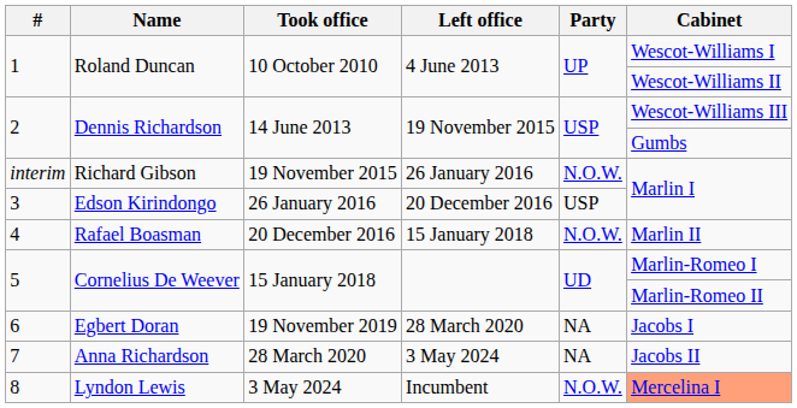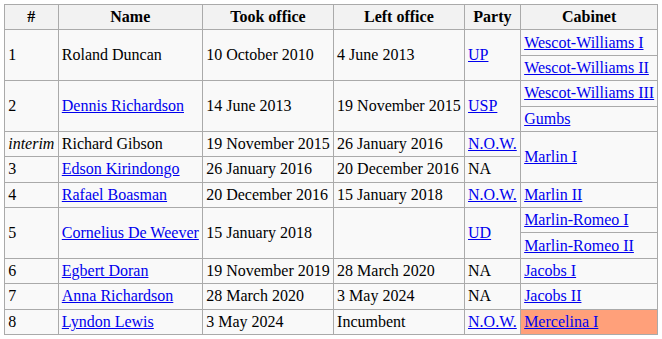 <table class="wikitable sortable">
 <tr>
 <th>#</th>
 <th>Name</th>
 <th>Took office</th>
 <th>Left office</th>
 <th>Party</th>
 <th>Cabinet</th>
 </tr>
 <tr>
 <td rowspan="2">1</td>
 <td rowspan="2">Roland Duncan</td>
 <td rowspan="2">10 October 2010</td>
 <td rowspan="2">4 June 2013</td>
 <td rowspan="2"><a href='#'>UP</a></td>
 <td><a href='#'>Wescot-Williams I</a></td>
 </tr>
 <tr>
 <td><a href='#'>Wescot-Williams II</a></td>
 </tr>
 <tr>
 <td rowspan="2">2</td>
 <td rowspan="2"><a href='#'>Dennis Richardson</a></td>
 <td rowspan="2">14 June 2013</td>
 <td rowspan="2">19 November 2015</td>
 <td rowspan="2"><a href='#'>USP</a></td>
 <td><a href='#'>Wescot-Williams III</a></td>
 </tr>
 <tr>
 <td><a href='#'>Gumbs</a></td>
 </tr>
 <tr>
 <td><em>interim</em></td>
 <td>Richard Gibson</td>
 <td>19 November 2015</td>
 <td>26 January 2016</td>
 <td><a href='#'>N.O.W.</a></td>
 <td rowspan="2"><a href='#'>Marlin I</a></td>
 </tr>
 <tr>
 <td>3</td>
 <td><a href='#'>Edson Kirindongo</a></td>
 <td>26 January 2016</td>
 <td>20 December 2016</td>
-<td>USP</td>
+<td>NA</td>
 </tr>
 <tr>
 <td>4</td>
 <td><a href='#'>Rafael Boasman</a></td>
 <td>20 December 2016</td>
 <td>15 January 2018</td>
 <td><a href='#'>N.O.W.</a></td>
 <td><a href='#'>Marlin II</a></td>
 </tr>
 <tr>
 <td rowspan="2">5</td>
 <td rowspan="2"><a href='#'>Cornelius De Weever</a></td>
 <td rowspan="2">15 January 2018</td>
 <td rowspan="2"></td>
 <td rowspan="2"><a href='#'>UD</a></td>
 <td><a href='#'>Marlin-Romeo I</a></td>
 </tr>
 <tr>
 <td><a href='#'>Marlin-Romeo II</a></td>
 </tr>
 <tr>
 <td>6</td>
 <td><a href='#'>Egbert Doran</a></td>
 <td>19 November 2019</td>
 <td>28 March 2020</td>
 <td>NA</td>
 <td><a href='#'>Jacobs I</a></td>
 </tr>
 <tr>
 <td>7</td>
 <td><a href='#'>Anna Richardson</a></td>
 <td>28 March 2020</td>
 <td>3 May 2024</td>
 <td>NA</td>
 <td><a href='#'>Jacobs II</a></td>
 </tr>
 <tr>
 <td>8</td>
 <td><a href='#'>Lyndon Lewis</a></td>
 <td>3 May 2024</td>
 <td>Incumbent</td>
 <td><a href='#'>N.O.W.</a></td>
 <td style="background: lightsalmon;"><a href='#'>Mercelina I</a></td>
 </tr>
 </table>
